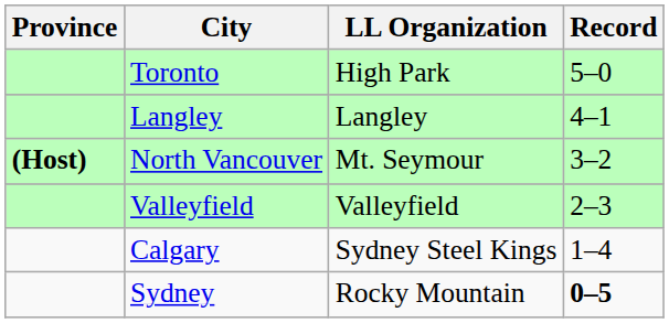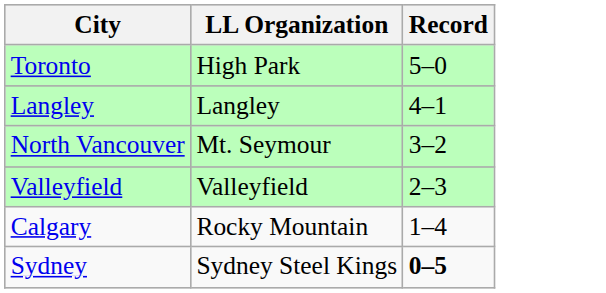 <table class="wikitable">
 <tr>
-<th>Province</th>
 <th>City</th>
 <th>LL Organization</th>
 <th>Record</th>
 </tr>
 <tr bgcolor=#bbffbb>
-<td><strong></strong></td>
 <td><a href='#'>Toronto</a></td>
 <td>High Park</td>
 <td>5–0</td>
 </tr>
 <tr bgcolor=#bbffbb>
-<td><strong></strong></td>
 <td><a href='#'>Langley</a></td>
 <td>Langley</td>
 <td>4–1</td>
 </tr>
 <tr bgcolor=#bbffbb>
-<td><strong> (Host)</strong></td>
 <td><a href='#'>North Vancouver</a></td>
 <td>Mt. Seymour</td>
 <td>3–2</td>
 </tr>
 <tr bgcolor=#bbffbb>
-<td><strong></strong></td>
 <td><a href='#'>Valleyfield</a></td>
 <td>Valleyfield</td>
 <td>2–3</td>
 </tr>
 <tr>
-<td><strong></strong></td>
 <td><a href='#'>Calgary</a></td>
-<td>Sydney Steel Kings</td>
+<td>Rocky Mountain</td>
 <td>1–4</td>
 </tr>
 <tr>
-<td><strong></strong></td>
 <td><a href='#'>Sydney</a></td>
-<td>Rocky Mountain</td>
+<td>Sydney Steel Kings</td>
 <td><strong>0–5</strong></td>
 </tr>
 </table>
